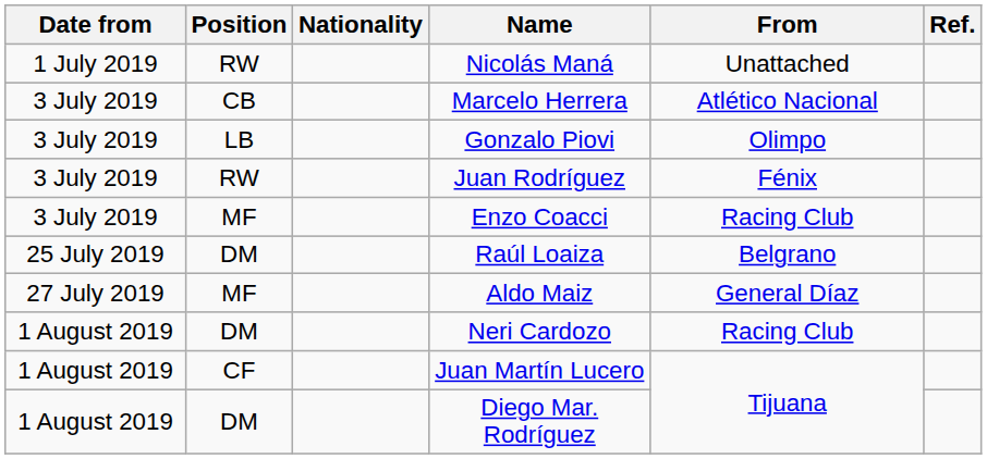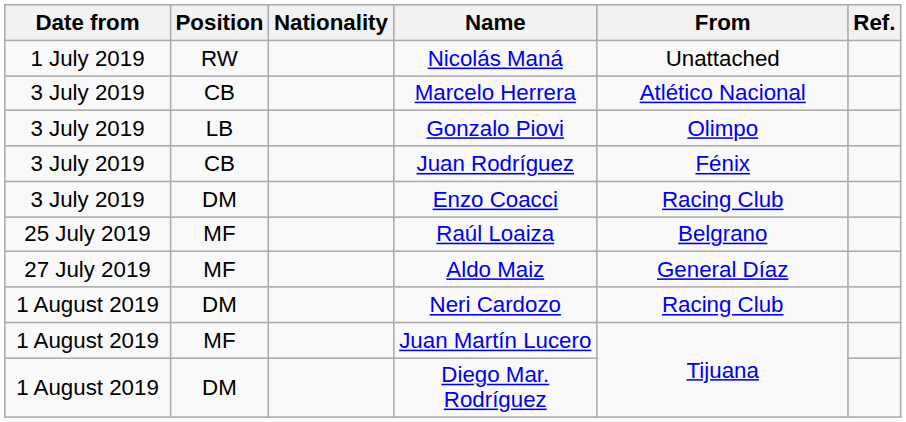 <table class="wikitable" style="text-align:center; font-size:90%; ">
 <tr>
 <th style="background:#; color:#; width:100px;">Date from</th>
 <th style="background:#; color:#; width:50px;">Position</th>
 <th style="background:#; color:#; width:50px;">Nationality</th>
 <th style="background:#; color:#; width:125px;">Name</th>
 <th style="background:#; color:#; width:155px;">From</th>
 <th style="background:#; color:#; width:25px;">Ref.</th>
 </tr>
 <tr>
 <td>1 July 2019</td>
 <td>RW</td>
 <td></td>
 <td><a href='#'>Nicolás Maná</a></td>
 <td>Unattached</td>
 <td></td>
 </tr>
 <tr>
 <td>3 July 2019</td>
 <td>CB</td>
 <td></td>
 <td><a href='#'>Marcelo Herrera</a></td>
 <td> <a href='#'>Atlético Nacional</a></td>
 <td></td>
 </tr>
 <tr>
 <td>3 July 2019</td>
 <td>LB</td>
 <td></td>
 <td><a href='#'>Gonzalo Piovi</a></td>
 <td> <a href='#'>Olimpo</a></td>
 <td></td>
 </tr>
 <tr>
 <td>3 July 2019</td>
-<td>RW</td>
+<td>CB</td>
 <td></td>
 <td><a href='#'>Juan Rodríguez</a></td>
 <td> <a href='#'>Fénix</a></td>
 <td></td>
 </tr>
 <tr>
 <td>3 July 2019</td>
-<td>MF</td>
+<td>DM</td>
 <td></td>
 <td><a href='#'>Enzo Coacci</a></td>
 <td> <a href='#'>Racing Club</a></td>
 <td></td>
 </tr>
 <tr>
 <td>25 July 2019</td>
-<td>DM</td>
+<td>MF</td>
 <td></td>
 <td><a href='#'>Raúl Loaiza</a></td>
 <td> <a href='#'>Belgrano</a></td>
 <td></td>
 </tr>
 <tr>
 <td>27 July 2019</td>
 <td>MF</td>
 <td></td>
 <td><a href='#'>Aldo Maiz</a></td>
 <td> <a href='#'>General Díaz</a></td>
 <td></td>
 </tr>
 <tr>
 <td>1 August 2019</td>
 <td>DM</td>
 <td></td>
 <td><a href='#'>Neri Cardozo</a></td>
 <td> <a href='#'>Racing Club</a></td>
 <td></td>
 </tr>
 <tr>
 <td>1 August 2019</td>
-<td>CF</td>
+<td>MF</td>
 <td></td>
 <td><a href='#'>Juan Martín Lucero</a></td>
 <td rowspan="2"> <a href='#'>Tijuana</a></td>
 <td></td>
 </tr>
 <tr>
 <td>1 August 2019</td>
 <td>DM</td>
 <td></td>
 <td><a href='#'>Diego Mar. Rodríguez</a></td>
 <td></td>
 </tr>
 </table>
